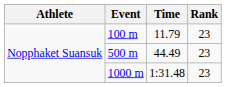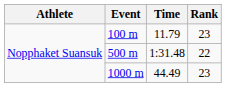 <table class=wikitable style=font-size:95%>
 <tr>
 <th>Athlete</th>
 <th>Event</th>
 <th>Time</th>
 <th>Rank</th>
 </tr>
 <tr align=center>
 <td align=left rowspan=3><a href='#'>Nopphaket Suansuk</a></td>
 <td align=left><a href='#'>100 m</a></td>
 <td>11.79</td>
 <td>23</td>
 </tr>
 <tr align=center>
 <td align=left><a href='#'>500 m</a></td>
+<td>1:31.48</td>
+<td>22</td>
+</tr>
+<tr align=center>
+<td align=left><a href='#'>1000 m</a></td>
 <td>44.49</td>
 <td>23</td>
 </tr>
-<tr align=center>
-<td align=left><a href='#'>1000 m</a></td>
-<td>1:31.48</td>
-<td>23</td>
-</tr>
 </table>
